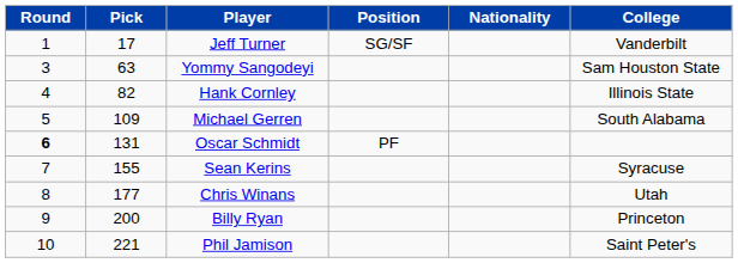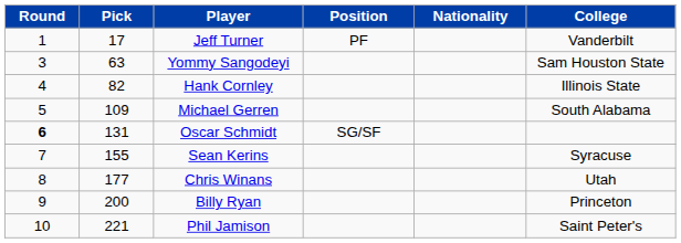 <table class="wikitable sortable sortable">
 <tr>
 <th style="background-color:#003DA6; color:#FFFFFF" width="10%">Round</th>
 <th style="background-color:#003DA6; color:#FFFFFF" width="10%">Pick</th>
 <th style="background-color:#003DA6; color:#FFFFFF" width="20%">Player</th>
 <th style="background-color:#003DA6; color:#FFFFFF" width="15%">Position</th>
 <th style="background-color:#003DA6; color:#FFFFFF" width="15%">Nationality</th>
 <th style="background-color:#003DA6; color:#FFFFFF" width="20%">College</th>
 </tr>
 <tr style="text-align: center">
 <td>1</td>
 <td>17</td>
 <td><a href='#'>Jeff Turner</a></td>
-<td>SG/SF</td>
+<td>PF</td>
 <td></td>
 <td>Vanderbilt</td>
 </tr>
 <tr style="text-align: center">
 <td>3</td>
 <td>63</td>
 <td><a href='#'>Yommy Sangodeyi</a></td>
 <td></td>
 <td></td>
 <td>Sam Houston State</td>
 </tr>
 <tr style="text-align: center">
 <td>4</td>
 <td>82</td>
 <td><a href='#'>Hank Cornley</a></td>
 <td></td>
 <td></td>
 <td>Illinois State</td>
 </tr>
 <tr style="text-align: center">
 <td>5</td>
 <td>109</td>
 <td><a href='#'>Michael Gerren</a></td>
 <td></td>
 <td></td>
 <td>South Alabama</td>
 </tr>
 <tr style="text-align: center">
 <td><strong>6</strong></td>
 <td>131</td>
 <td><a href='#'>Oscar Schmidt</a></td>
-<td>PF</td>
+<td>SG/SF</td>
 <td></td>
 <td></td>
 </tr>
 <tr style="text-align: center">
 <td>7</td>
 <td>155</td>
 <td><a href='#'>Sean Kerins</a></td>
 <td></td>
 <td></td>
 <td>Syracuse</td>
 </tr>
 <tr style="text-align: center">
 <td>8</td>
 <td>177</td>
 <td><a href='#'>Chris Winans</a></td>
 <td></td>
 <td></td>
 <td>Utah</td>
 </tr>
 <tr style="text-align: center">
 <td>9</td>
 <td>200</td>
 <td><a href='#'>Billy Ryan</a></td>
 <td></td>
 <td></td>
 <td>Princeton</td>
 </tr>
 <tr style="text-align: center">
 <td>10</td>
 <td>221</td>
 <td><a href='#'>Phil Jamison</a></td>
 <td></td>
 <td></td>
 <td>Saint Peter's</td>
 </tr>
 </table>
